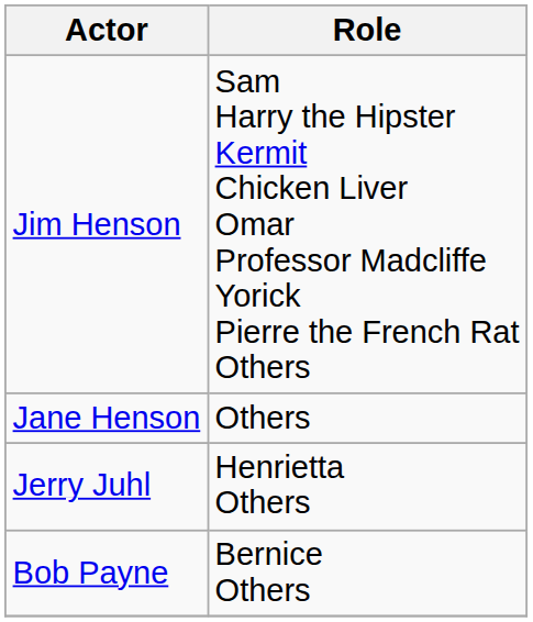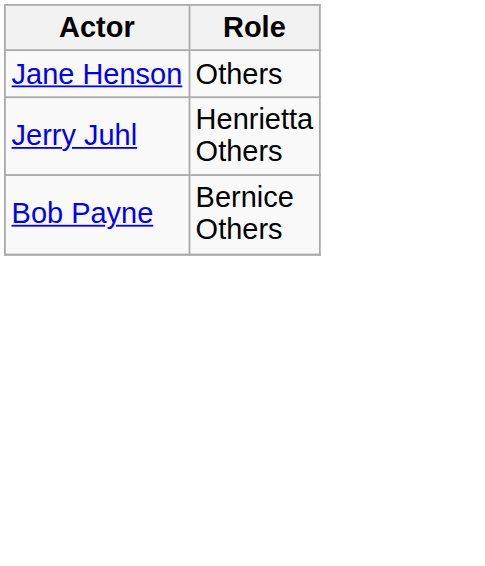 <table class="wikitable">
 <tr>
 <th scope="col">Actor</th>
 <th scope="col">Role</th>
-</tr>
-<tr>
-<td scope="row"><a href='#'>Jim Henson</a></td>
-<td>Sam<br>Harry the Hipster<br><a href='#'>Kermit</a> <br>Chicken Liver<br>Omar<br>Professor Madcliffe<br>Yorick<br>Pierre the French Rat<br>Others</td>
 </tr>
 <tr>
 <td scope="row"><a href='#'>Jane Henson</a></td>
 <td>Others</td>
 </tr>
 <tr>
 <td scope="row"><a href='#'>Jerry Juhl</a></td>
 <td>Henrietta<br>Others</td>
 </tr>
 <tr>
 <td scope="row"><a href='#'>Bob Payne</a></td>
 <td>Bernice<br>Others</td>
 </tr>
 <tr>
 </tr>
 </table>
